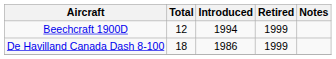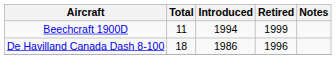 <table class="wikitable" style="margin:0.5em auto; text-align:center">
 <tr>
 <th>Aircraft</th>
 <th>Total</th>
 <th>Introduced</th>
 <th>Retired</th>
 <th>Notes</th>
 </tr>
 <tr>
 <td><a href='#'>Beechcraft 1900D</a></td>
-<td>12</td>
+<td>11</td>
 <td>1994</td>
 <td>1999</td>
 <td></td>
 </tr>
 <tr>
 <td><a href='#'>De Havilland Canada Dash 8-100</a></td>
 <td>18</td>
 <td>1986</td>
-<td>1999</td>
+<td>1996</td>
 <td></td>
 </tr>
 <tr>
 </tr>
 </table>
